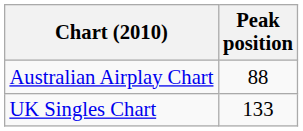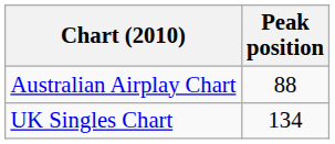 <table class="wikitable sortable">
 <tr>
 <th>Chart (2010)</th>
 <th>Peak<br>position</th>
 </tr>
 <tr>
 <td><a href='#'>Australian Airplay Chart</a></td>
 <td style="text-align:center;">88</td>
 </tr>
 <tr>
 <td><a href='#'>UK Singles Chart</a></td>
-<td style="text-align:center;">133</td>
+<td style="text-align:center;">134</td>
 </tr>
 </table>
